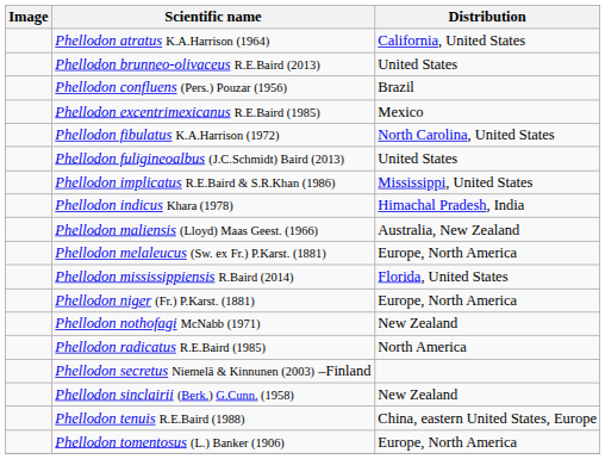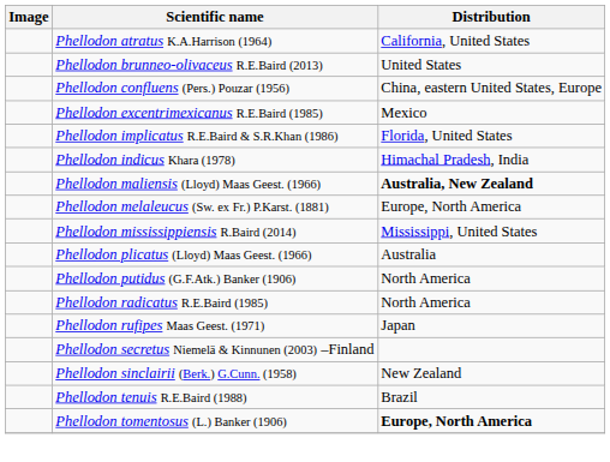 <table class="wikitable">
 <tr>
 <th>Image</th>
 <th>Scientific name</th>
 <th>Distribution</th>
 </tr>
 <tr>
 <td></td>
 <td><em><a href='#'>Phellodon atratus</a></em> <small>K.A.Harrison (1964)</small></td>
 <td><a href='#'>California</a>, United States</td>
 </tr>
 <tr>
 <td></td>
 <td><em><a href='#'>Phellodon brunneo-olivaceus</a></em> <small>R.E.Baird (2013)</small></td>
 <td>United States</td>
 </tr>
 <tr>
 <td></td>
 <td><em><a href='#'>Phellodon confluens</a></em> <small>(Pers.) Pouzar (1956)</small></td>
-<td>Brazil</td>
+<td>China, eastern United States, Europe</td>
 </tr>
 <tr>
 <td></td>
 <td><em><a href='#'>Phellodon excentrimexicanus</a></em> <small>R.E.Baird (1985)</small></td>
 <td>Mexico</td>
 </tr>
 <tr>
 <td></td>
-<td><em><a href='#'>Phellodon fibulatus</a></em> <small>K.A.Harrison (1972)</small></td>
-<td><a href='#'>North Carolina</a>, United States</td>
-</tr>
-<tr>
-<td></td>
-<td><em><a href='#'>Phellodon fuligineoalbus</a></em> <small>(J.C.Schmidt) Baird (2013)</small></td>
-<td>United States</td>
-</tr>
-<tr>
-<td></td>
 <td><em><a href='#'>Phellodon implicatus</a></em> <small>R.E.Baird & S.R.Khan (1986)</small></td>
-<td><a href='#'>Mississippi</a>, United States</td>
+<td><a href='#'>Florida</a>, United States</td>
 </tr>
 <tr>
 <td></td>
 <td><em><a href='#'>Phellodon indicus</a></em> <small>Khara (1978)</small></td>
 <td><a href='#'>Himachal Pradesh</a>, India</td>
 </tr>
 <tr>
 <td></td>
 <td><em><a href='#'>Phellodon maliensis</a></em> <small>(Lloyd) Maas Geest. (1966)</small></td>
-<td>Australia, New Zealand</td>
+<td><strong>Australia, New Zealand</strong></td>
 </tr>
 <tr>
 <td></td>
 <td><em><a href='#'>Phellodon melaleucus</a></em> <small>(Sw. ex Fr.) P.Karst. (1881)</small></td>
 <td>Europe, North America</td>
 </tr>
 <tr>
 <td></td>
 <td><em><a href='#'>Phellodon mississippiensis</a></em> <small>R.Baird (2014)</small></td>
-<td><a href='#'>Florida</a>, United States</td>
+<td><a href='#'>Mississippi</a>, United States</td>
 </tr>
 <tr>
 <td></td>
-<td><em><a href='#'>Phellodon niger</a></em> <small>(Fr.) P.Karst. (1881)</small></td>
-<td>Europe, North America</td>
+<td><em><a href='#'>Phellodon plicatus</a></em> <small>(Lloyd) Maas Geest. (1966)</small></td>
+<td>Australia</td>
 </tr>
 <tr>
 <td></td>
-<td><em><a href='#'>Phellodon nothofagi</a></em> <small>McNabb (1971)</small></td>
-<td>New Zealand</td>
+<td><em><a href='#'>Phellodon putidus</a></em> <small>(G.F.Atk.) Banker (1906)</small></td>
+<td>North America</td>
 </tr>
 <tr>
 <td></td>
 <td><em><a href='#'>Phellodon radicatus</a></em> <small>R.E.Baird (1985)</small></td>
 <td>North America</td>
+</tr>
+<tr>
+<td></td>
+<td><em><a href='#'>Phellodon rufipes</a></em> <small>Maas Geest. (1971)</small></td>
+<td>Japan</td>
 </tr>
 <tr>
 <td></td>
 <td><em><a href='#'>Phellodon secretus</a></em> <small>Niemelä & Kinnunen (2003)</small> –Finland</td>
 </tr>
 <tr>
 <td></td>
 <td><em><a href='#'>Phellodon sinclairii</a></em> <small>(<a href='#'>Berk.</a>) <a href='#'>G.Cunn.</a> (1958)</small></td>
 <td>New Zealand</td>
 </tr>
 <tr>
 <td></td>
 <td><em><a href='#'>Phellodon tenuis</a></em> <small>R.E.Baird (1988)</small></td>
-<td>China, eastern United States, Europe</td>
+<td>Brazil</td>
 </tr>
 <tr>
 <td></td>
 <td><em><a href='#'>Phellodon tomentosus</a></em> <small>(L.) Banker (1906)</small></td>
-<td>Europe, North America</td>
+<td><strong>Europe, North America</strong></td>
 </tr>
 <tr>
 </tr>
 </table>
